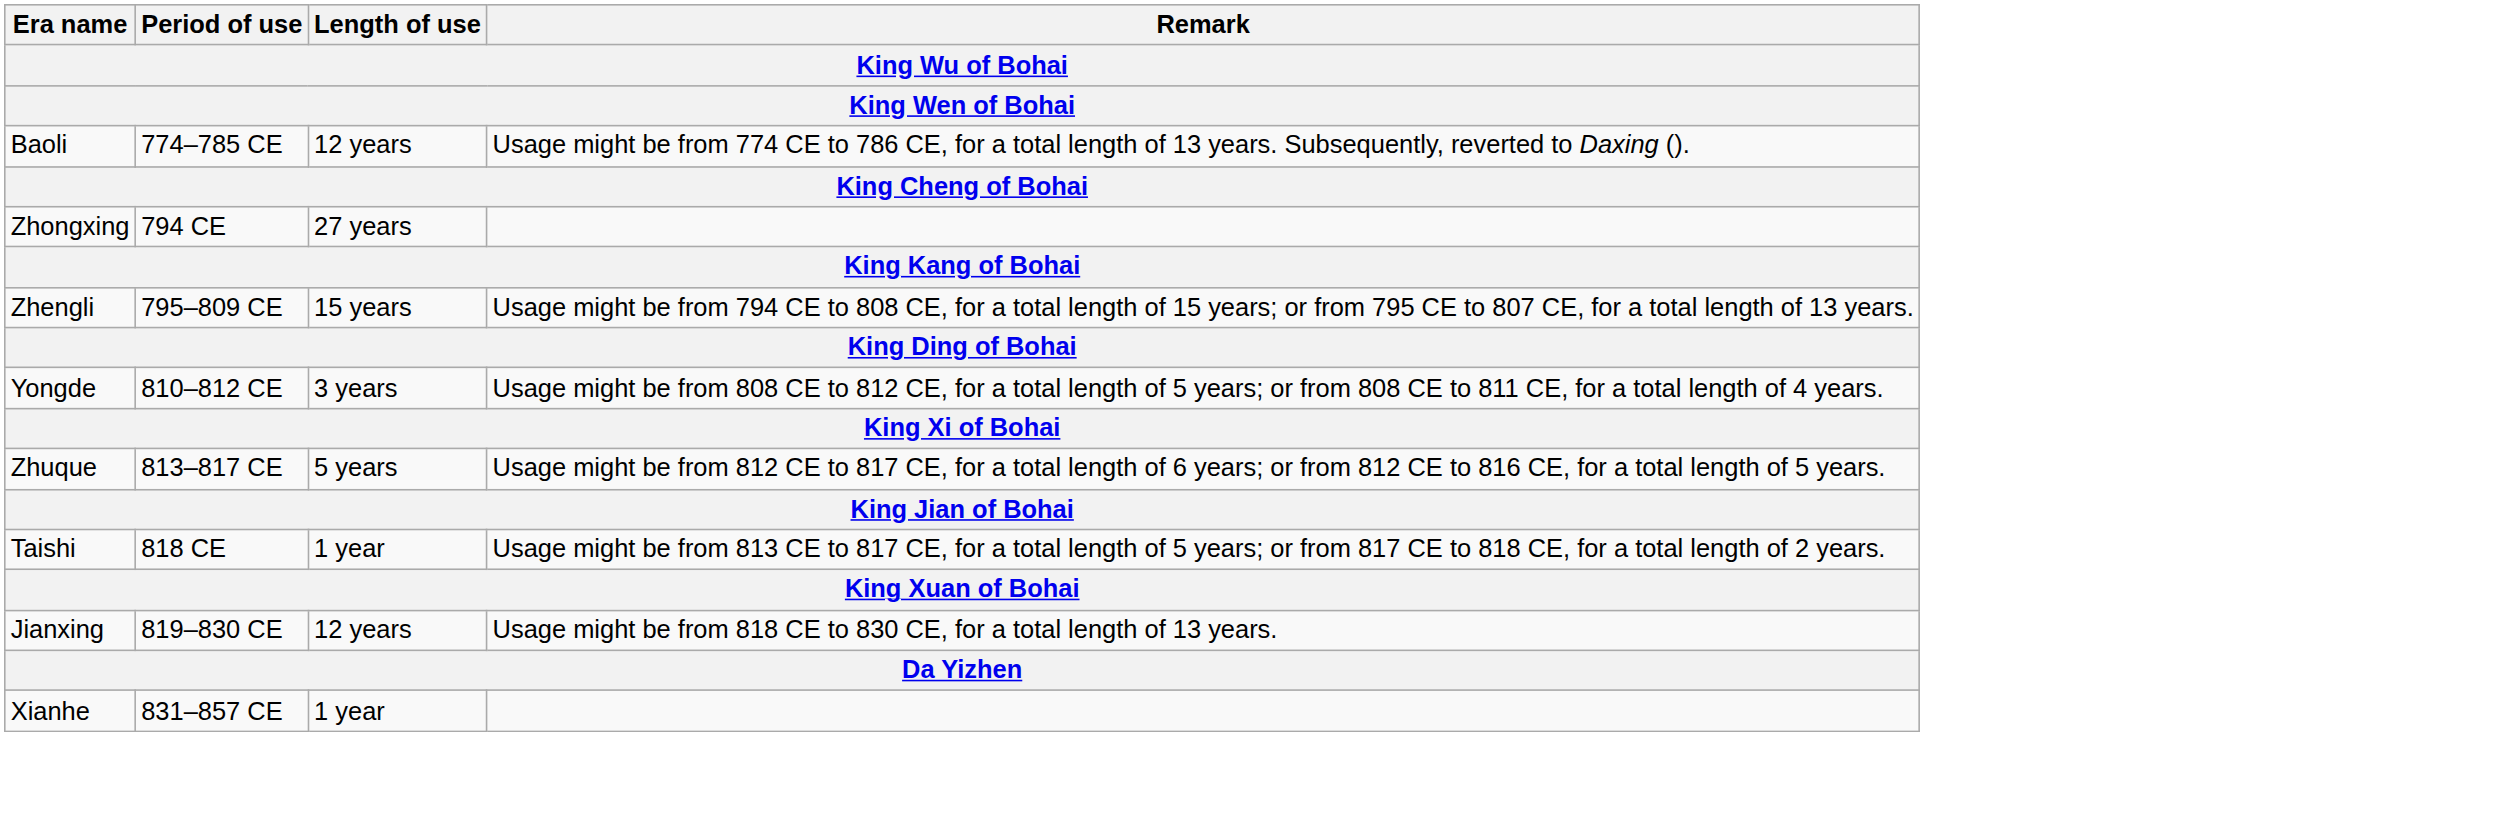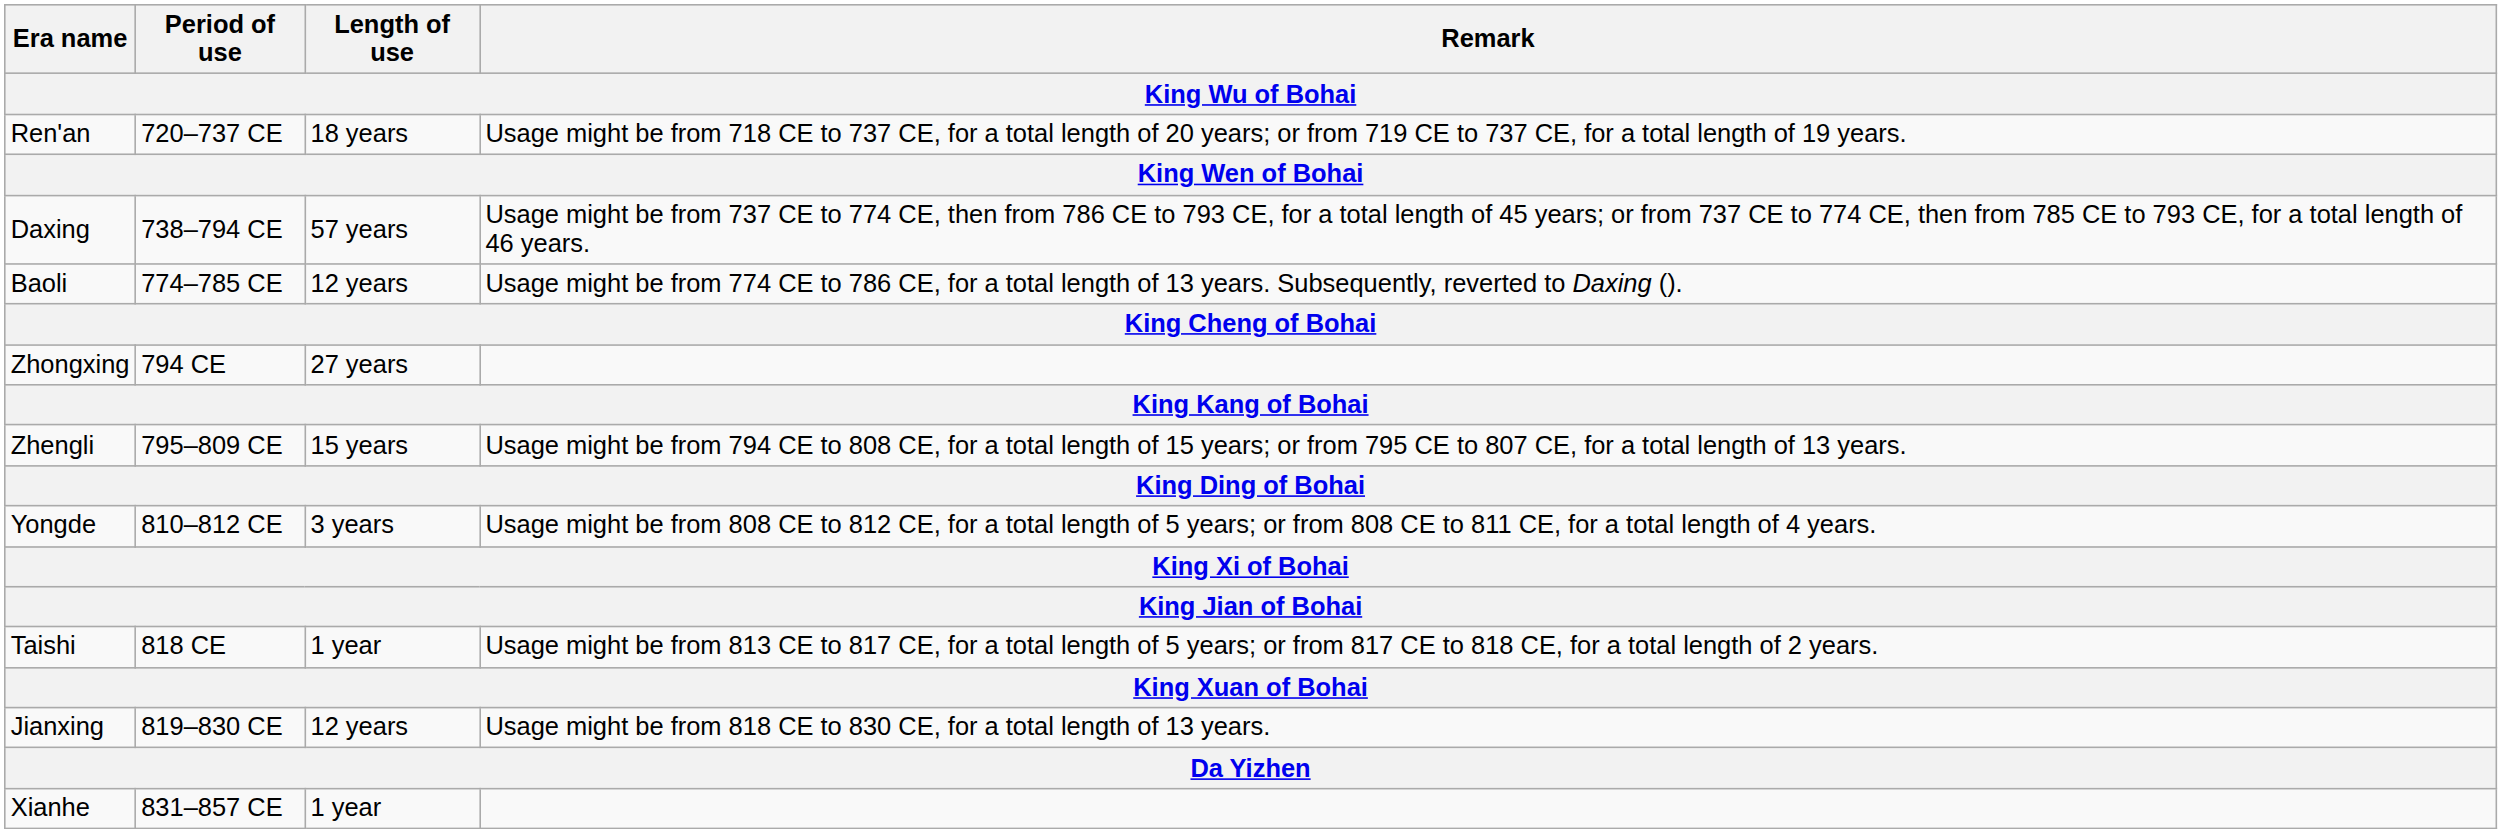 <table class="wikitable">
 <tr>
 <th>Era name</th>
 <th>Period of use</th>
 <th>Length of use</th>
 <th>Remark</th>
 </tr>
 <tr>
 <th colspan="4"><a href='#'>King Wu of Bohai</a><br></th>
 </tr>
 <tr>
+<td>Ren'an<br></td>
+<td>720–737 CE</td>
+<td>18 years</td>
+<td>Usage might be from 718 CE to 737 CE, for a total length of 20 years; or from 719 CE to 737 CE, for a total length of 19 years.</td>
+</tr>
+<tr>
 <th colspan="4"><a href='#'>King Wen of Bohai</a><br></th>
+</tr>
+<tr>
+<td>Daxing<br></td>
+<td>738–794 CE</td>
+<td>57 years</td>
+<td>Usage might be from 737 CE to 774 CE, then from 786 CE to 793 CE, for a total length of 45 years; or from 737 CE to 774 CE, then from 785 CE to 793 CE, for a total length of 46 years.</td>
 </tr>
 <tr>
 <td>Baoli<br></td>
 <td>774–785 CE</td>
 <td>12 years</td>
 <td>Usage might be from 774 CE to 786 CE, for a total length of 13 years. Subsequently, reverted to <em>Daxing</em> ().</td>
 </tr>
 <tr>
 <th colspan="4"><a href='#'>King Cheng of Bohai</a><br></th>
 </tr>
 <tr>
 <td>Zhongxing<br></td>
 <td>794 CE</td>
 <td>27 years</td>
 <td></td>
 </tr>
 <tr>
 <th colspan="4"><a href='#'>King Kang of Bohai</a><br></th>
 </tr>
 <tr>
 <td>Zhengli<br></td>
 <td>795–809 CE</td>
 <td>15 years</td>
 <td>Usage might be from 794 CE to 808 CE, for a total length of 15 years; or from 795 CE to 807 CE, for a total length of 13 years.</td>
 </tr>
 <tr>
 <th colspan="4"><a href='#'>King Ding of Bohai</a><br></th>
 </tr>
 <tr>
 <td>Yongde<br></td>
 <td>810–812 CE</td>
 <td>3 years</td>
 <td>Usage might be from 808 CE to 812 CE, for a total length of 5 years; or from 808 CE to 811 CE, for a total length of 4 years.</td>
 </tr>
 <tr>
 <th colspan="4"><a href='#'>King Xi of Bohai</a><br></th>
 </tr>
 <tr>
-<td>Zhuque<br></td>
-<td>813–817 CE</td>
-<td>5 years</td>
-<td>Usage might be from 812 CE to 817 CE, for a total length of 6 years; or from 812 CE to 816 CE, for a total length of 5 years.</td>
-</tr>
-<tr>
 <th colspan="4"><a href='#'>King Jian of Bohai</a><br></th>
 </tr>
 <tr>
 <td>Taishi<br></td>
 <td>818 CE</td>
 <td>1 year</td>
 <td>Usage might be from 813 CE to 817 CE, for a total length of 5 years; or from 817 CE to 818 CE, for a total length of 2 years.</td>
 </tr>
 <tr>
 <th colspan="4"><a href='#'>King Xuan of Bohai</a><br></th>
 </tr>
 <tr>
 <td>Jianxing<br></td>
 <td>819–830 CE</td>
 <td>12 years</td>
 <td>Usage might be from 818 CE to 830 CE, for a total length of 13 years.</td>
 </tr>
 <tr>
 <th colspan="4"><a href='#'>Da Yizhen</a><br></th>
 </tr>
 <tr>
 <td>Xianhe<br></td>
 <td>831–857 CE</td>
 <td>1 year</td>
 <td></td>
 </tr>
 </table>
